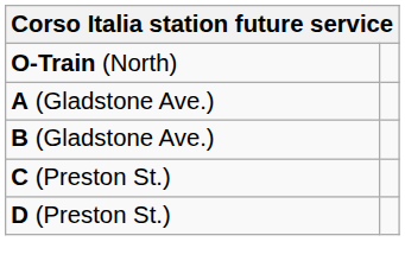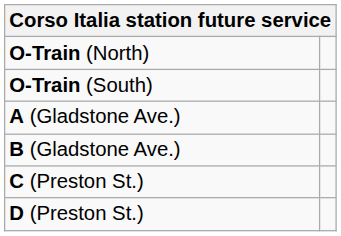 <table class="wikitable">
 <tr>
 <th colspan="2">Corso Italia station future service</th>
 </tr>
 <tr>
 <td><strong>O-Train</strong> (North)</td>
+<td></td>
+</tr>
+<tr>
+<td><strong>O-Train</strong> (South)</td>
 <td></td>
 </tr>
 <tr>
 <td><strong>A</strong> (Gladstone Ave.)</td>
 <td></td>
 </tr>
 <tr>
 <td><strong>B</strong> (Gladstone Ave.)</td>
 <td></td>
 </tr>
 <tr>
 <td><strong>C</strong> (Preston St.)</td>
 <td></td>
 </tr>
 <tr>
 <td><strong>D</strong> (Preston St.)</td>
 <td></td>
 </tr>
 </table>
